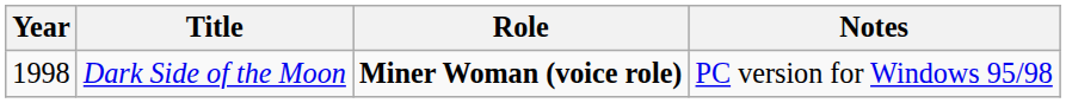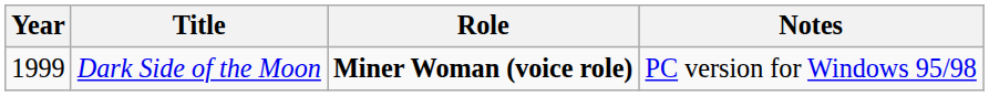 <table class="wikitable">
 <tr>
 <th>Year</th>
 <th>Title</th>
 <th>Role</th>
 <th>Notes</th>
 </tr>
 <tr>
-<td>1998</td>
+<td>1999</td>
 <td><em><a href='#'>Dark Side of the Moon</a></em></td>
 <td><strong>Miner Woman (voice role)</strong></td>
 <td><a href='#'>PC</a> version for <a href='#'>Windows 95/98</a></td>
 </tr>
 </table>
